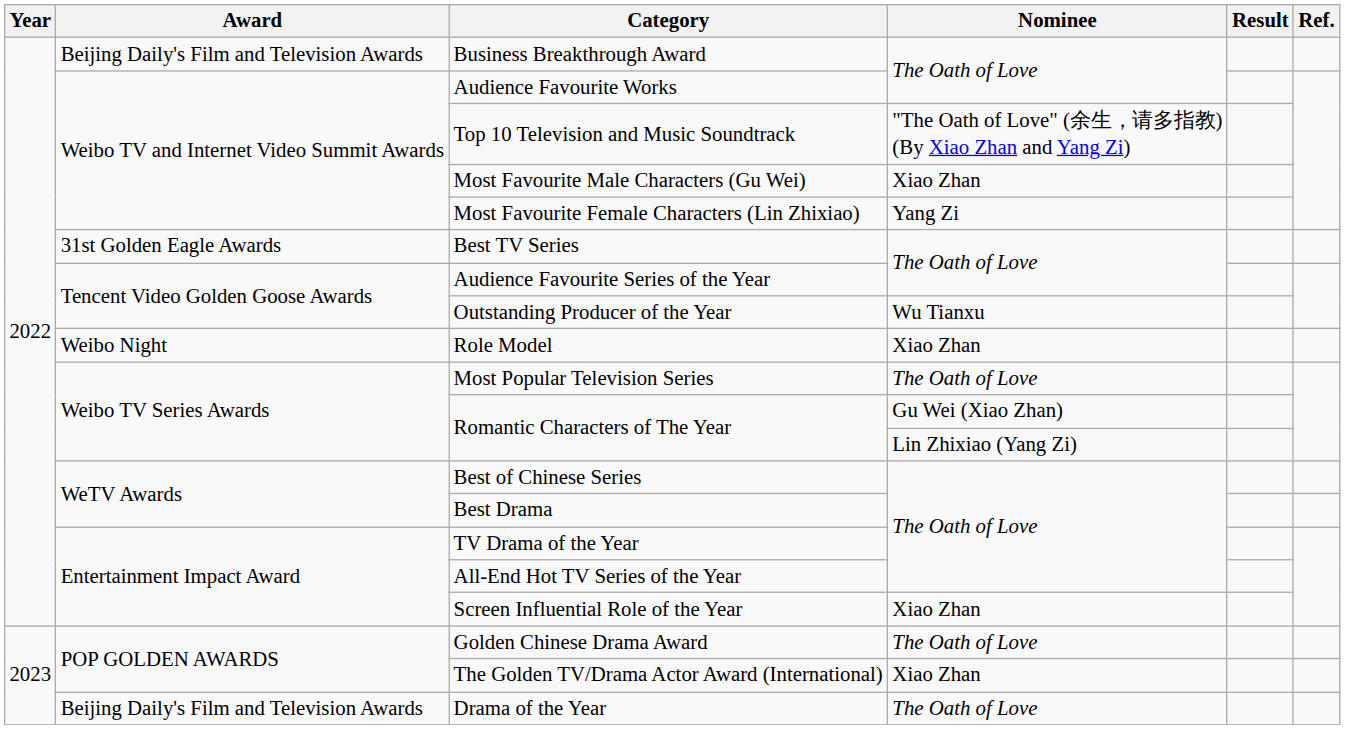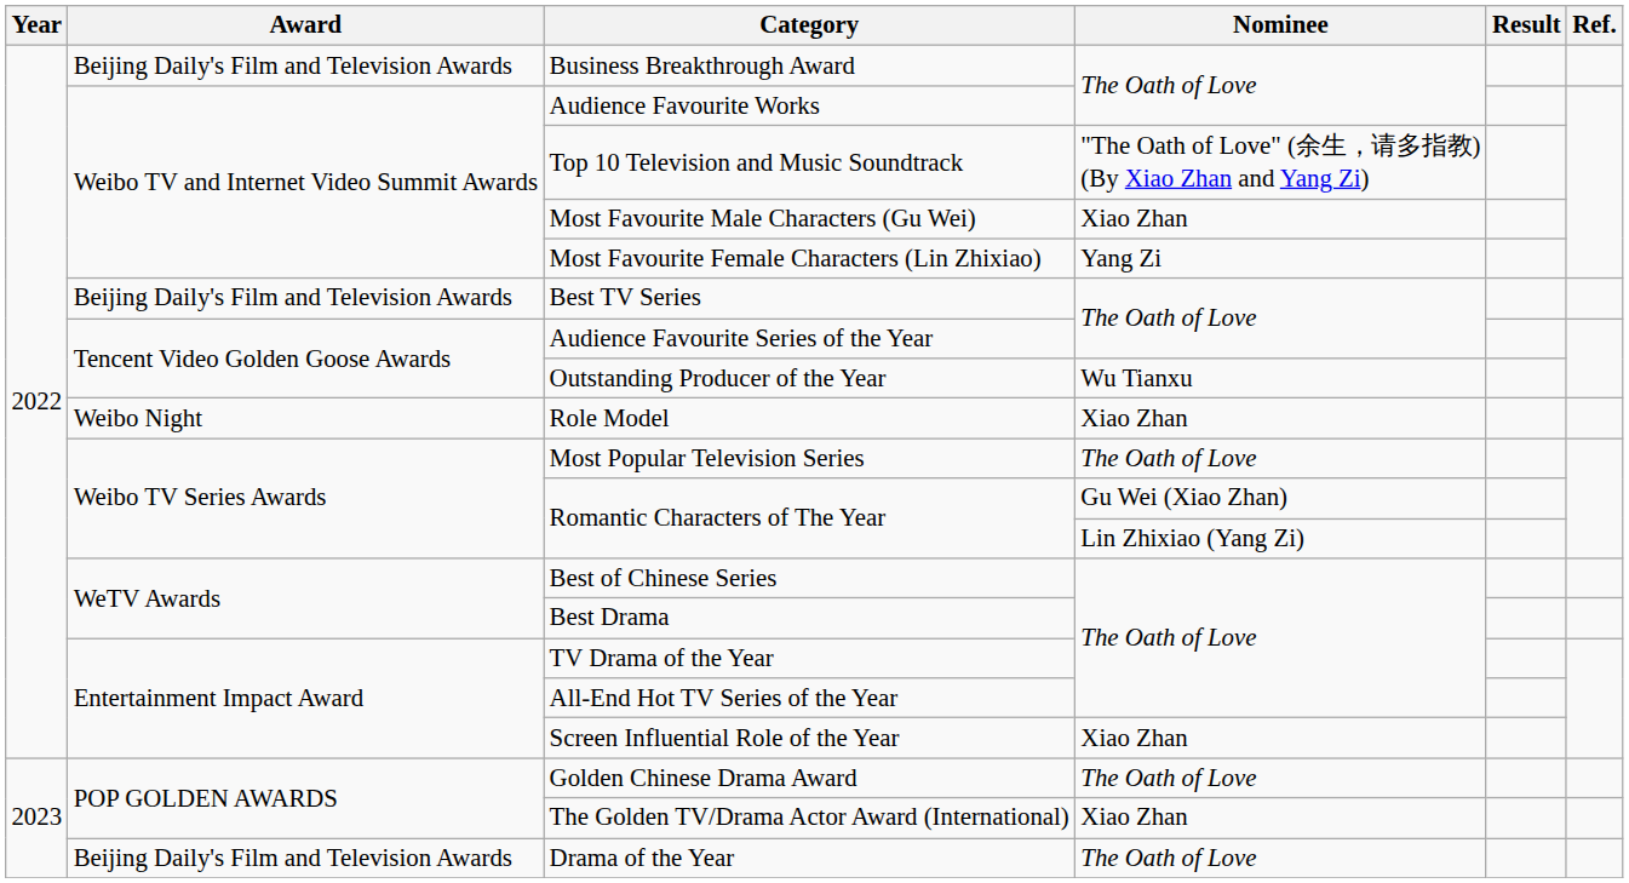 <table class="wikitable sortable">
 <tr>
 <th>Year</th>
 <th>Award</th>
 <th>Category</th>
 <th>Nominee</th>
 <th>Result</th>
 <th><abbr>Ref.</abbr></th>
 </tr>
 <tr>
 <td rowspan="17">2022</td>
 <td>Beijing Daily's Film and Television Awards</td>
 <td>Business Breakthrough Award</td>
 <td rowspan="2"><em>The Oath of Love</em></td>
 <td></td>
 <td></td>
 </tr>
 <tr>
 <td rowspan="4">Weibo TV and Internet Video Summit Awards</td>
 <td>Audience Favourite Works</td>
 <td></td>
 <td rowspan="4"></td>
 </tr>
 <tr>
 <td>Top 10 Television and Music Soundtrack</td>
 <td>"The Oath of Love" (余生，请多指教)<br>(By <a href='#'>Xiao Zhan</a> and <a href='#'>Yang Zi</a>)</td>
 <td></td>
 </tr>
 <tr>
 <td>Most Favourite Male Characters (Gu Wei)</td>
 <td>Xiao Zhan</td>
 <td></td>
 </tr>
 <tr>
 <td>Most Favourite Female Characters (Lin Zhixiao)</td>
 <td>Yang Zi</td>
 <td></td>
 </tr>
 <tr>
-<td>31st Golden Eagle Awards</td>
+<td>Beijing Daily's Film and Television Awards</td>
 <td>Best TV Series</td>
 <td rowspan="2"><em>The Oath of Love</em></td>
 <td></td>
 <td></td>
 </tr>
 <tr>
 <td rowspan="2">Tencent Video Golden Goose Awards</td>
 <td>Audience Favourite Series of the Year</td>
 <td></td>
 <td rowspan="2"></td>
 </tr>
 <tr>
 <td>Outstanding Producer of the Year</td>
 <td>Wu Tianxu</td>
 <td></td>
 </tr>
 <tr>
 <td>Weibo Night</td>
 <td>Role Model</td>
 <td>Xiao Zhan</td>
 <td></td>
 <td></td>
 </tr>
 <tr>
 <td rowspan="3">Weibo TV Series Awards</td>
 <td>Most Popular Television Series</td>
 <td><em>The Oath of Love</em></td>
 <td></td>
 <td rowspan="3"></td>
 </tr>
 <tr>
 <td rowspan="2">Romantic Characters of The Year</td>
 <td>Gu Wei (Xiao Zhan)</td>
 <td></td>
 </tr>
 <tr>
 <td>Lin Zhixiao (Yang Zi)</td>
 <td></td>
 </tr>
 <tr>
 <td rowspan="2">WeTV Awards</td>
 <td>Best of Chinese Series</td>
 <td rowspan="4"><em>The Oath of Love</em></td>
 <td></td>
 <td></td>
 </tr>
 <tr>
 <td>Best Drama</td>
 <td></td>
 <td></td>
 </tr>
 <tr>
 <td rowspan="3">Entertainment Impact Award</td>
 <td>TV Drama of the Year</td>
 <td></td>
 <td rowspan="3"></td>
 </tr>
 <tr>
 <td>All-End Hot TV Series of the Year</td>
 <td></td>
 </tr>
 <tr>
 <td>Screen Influential Role of the Year</td>
 <td>Xiao Zhan</td>
 <td></td>
 </tr>
 <tr>
 <td rowspan="3">2023</td>
 <td rowspan="2">POP GOLDEN AWARDS</td>
 <td>Golden Chinese Drama Award</td>
 <td><em>The Oath of Love</em></td>
 <td></td>
 <td></td>
 </tr>
 <tr>
 <td>The Golden TV/Drama Actor Award (International)</td>
 <td>Xiao Zhan</td>
 <td></td>
 <td></td>
 </tr>
 <tr>
 <td>Beijing Daily's Film and Television Awards</td>
 <td>Drama of the Year</td>
 <td><em>The Oath of Love</em></td>
 <td></td>
 <td></td>
 </tr>
 </table>
